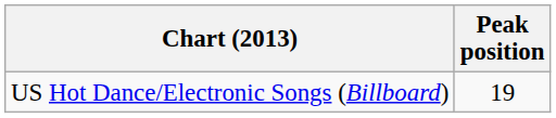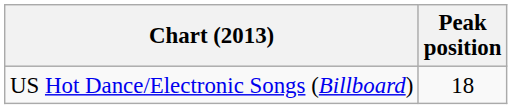 <table class="wikitable sortable">
 <tr>
 <th align="left">Chart (2013)</th>
 <th align="left">Peak<br>position</th>
 </tr>
 <tr>
 <td align="left">US <a href='#'>Hot Dance/Electronic Songs</a> (<em><a href='#'>Billboard</a></em>)</td>
-<td style="text-align:center;">19</td>
+<td style="text-align:center;">18</td>
 </tr>
 </table>
